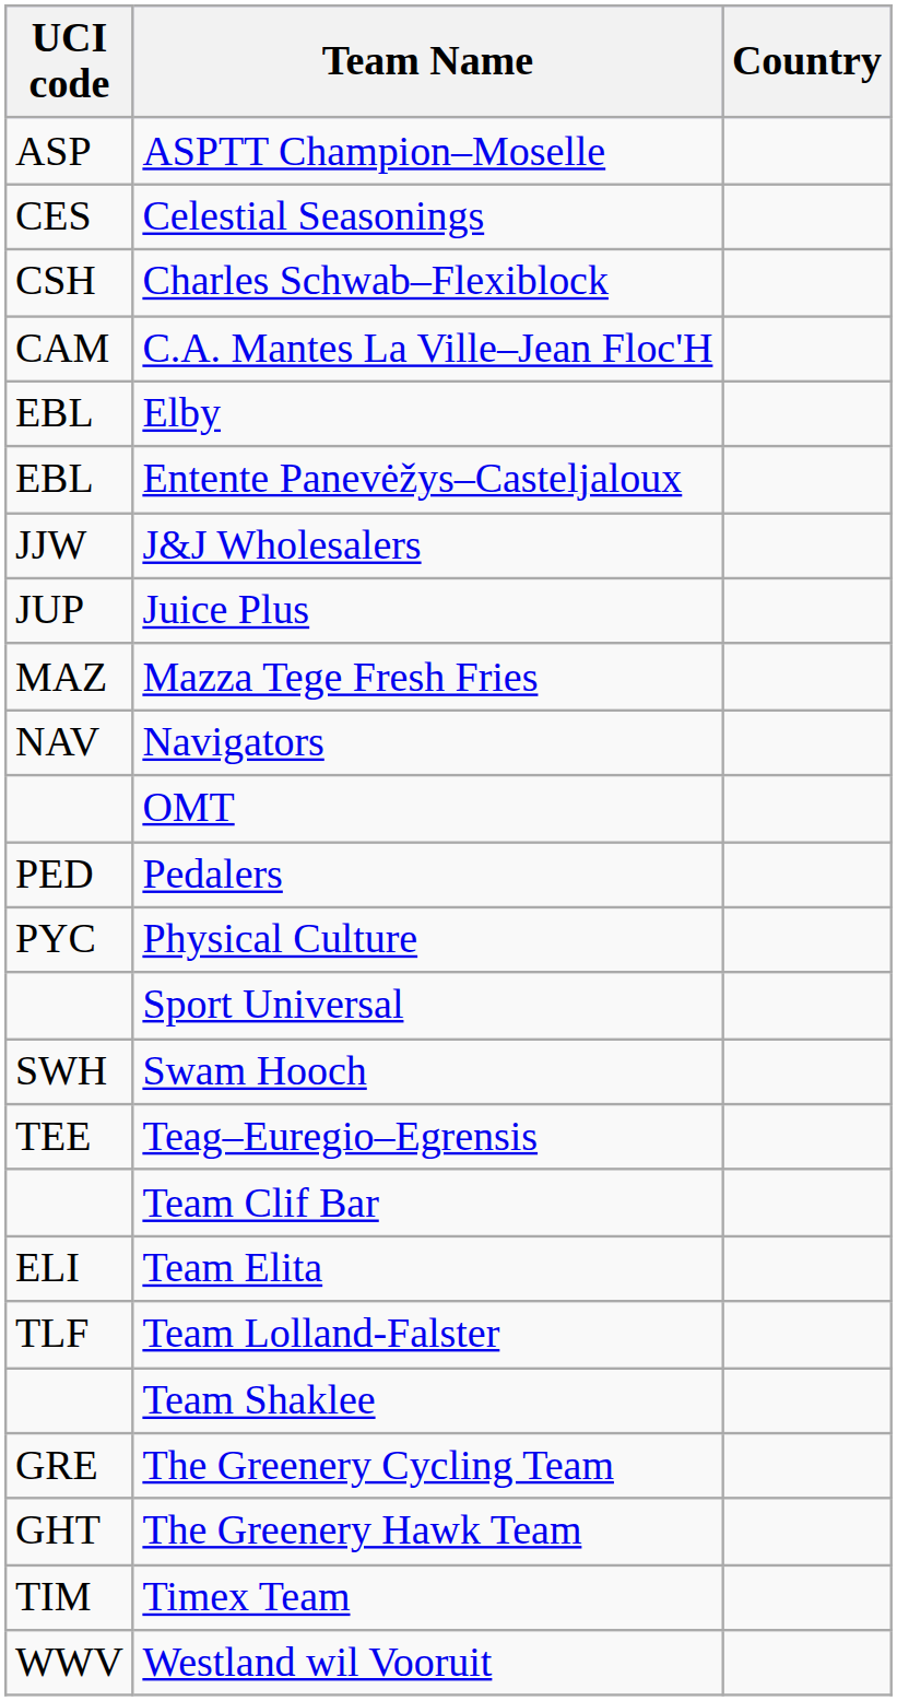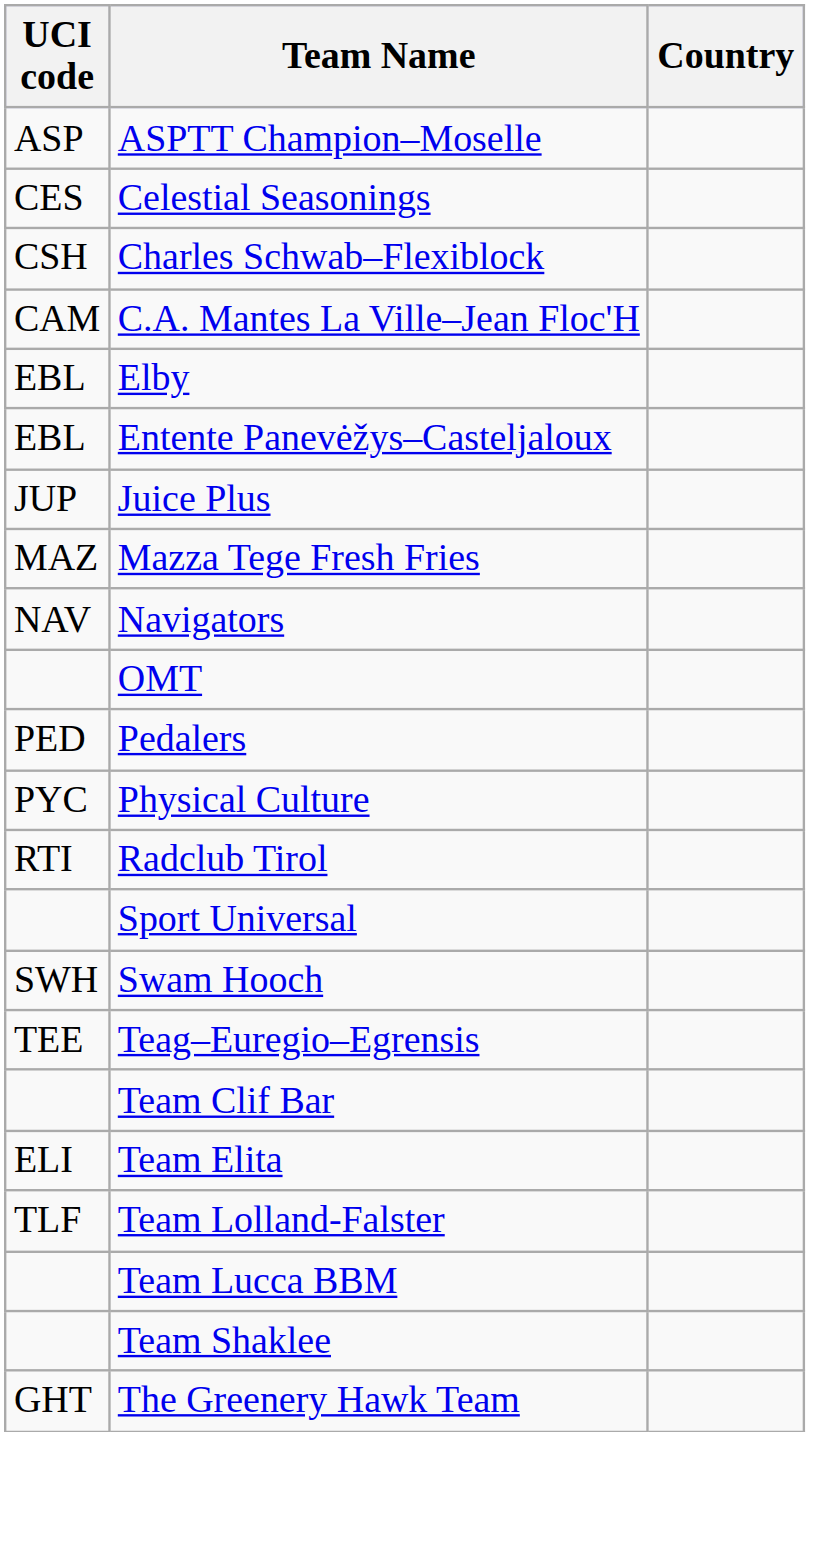 <table class=wikitable>
 <tr Style=background:#ccccff;>
 <th>UCI<br>code</th>
 <th>Team Name</th>
 <th>Country</th>
 </tr>
 <tr>
 <td>ASP</td>
 <td><a href='#'>ASPTT Champion–Moselle</a></td>
 <td></td>
 </tr>
 <tr>
 <td>CES</td>
 <td><a href='#'>Celestial Seasonings</a></td>
 <td></td>
 </tr>
 <tr>
 <td>CSH</td>
 <td><a href='#'>Charles Schwab–Flexiblock</a></td>
 <td></td>
 </tr>
 <tr>
 <td>CAM</td>
 <td><a href='#'>C.A. Mantes La Ville–Jean Floc'H</a></td>
 <td></td>
 </tr>
 <tr>
 <td>EBL</td>
 <td><a href='#'>Elby</a></td>
 <td></td>
 </tr>
 <tr>
 <td>EBL</td>
 <td><a href='#'>Entente Panevėžys–Casteljaloux</a></td>
 <td></td>
 </tr>
 <tr>
-<td>JJW</td>
-<td><a href='#'>J&J Wholesalers</a></td>
-<td></td>
-</tr>
-<tr>
 <td>JUP</td>
 <td><a href='#'>Juice Plus</a></td>
 <td></td>
 </tr>
 <tr>
 <td>MAZ</td>
 <td><a href='#'>Mazza Tege Fresh Fries</a></td>
 <td></td>
 </tr>
 <tr>
 <td>NAV</td>
 <td><a href='#'>Navigators</a></td>
 <td></td>
 </tr>
 <tr>
 <td></td>
 <td><a href='#'>OMT</a></td>
 <td></td>
 </tr>
 <tr>
 <td>PED</td>
 <td><a href='#'>Pedalers</a></td>
 <td></td>
 </tr>
 <tr>
 <td>PYC</td>
 <td><a href='#'>Physical Culture</a></td>
+<td></td>
+</tr>
+<tr>
+<td>RTI</td>
+<td><a href='#'>Radclub Tirol</a></td>
 <td></td>
 </tr>
 <tr>
 <td></td>
 <td><a href='#'>Sport Universal</a></td>
 <td></td>
 </tr>
 <tr>
 <td>SWH</td>
 <td><a href='#'>Swam Hooch</a></td>
 <td></td>
 </tr>
 <tr>
 <td>TEE</td>
 <td><a href='#'>Teag–Euregio–Egrensis</a></td>
 <td></td>
 </tr>
 <tr>
 <td></td>
 <td><a href='#'>Team Clif Bar</a></td>
 <td></td>
 </tr>
 <tr>
 <td>ELI</td>
 <td><a href='#'>Team Elita</a></td>
 <td></td>
 </tr>
 <tr>
 <td>TLF</td>
 <td><a href='#'>Team Lolland-Falster</a></td>
 <td></td>
 </tr>
 <tr>
 <td></td>
-<td><a href='#'>Team Shaklee</a></td>
+<td><a href='#'>Team Lucca BBM</a></td>
 <td></td>
 </tr>
 <tr>
-<td>GRE</td>
-<td><a href='#'>The Greenery Cycling Team</a></td>
+<td></td>
+<td><a href='#'>Team Shaklee</a></td>
 <td></td>
 </tr>
 <tr>
 <td>GHT</td>
 <td><a href='#'>The Greenery Hawk Team</a></td>
 <td></td>
 </tr>
-<tr>
-<td>TIM</td>
-<td><a href='#'>Timex Team</a></td>
-<td></td>
-</tr>
-<tr>
-<td>WWV</td>
-<td><a href='#'>Westland wil Vooruit</a></td>
-<td></td>
-</tr>
 </table>
